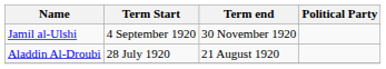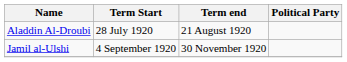 <table class="wikitable">
 <tr ->
 <th>Name</th>
 <th>Term Start</th>
 <th>Term end</th>
 <th>Political Party</th>
 </tr>
 <tr ->
+<td><a href='#'>Aladdin Al-Droubi</a></td>
+<td>28 July 1920</td>
+<td>21 August 1920</td>
+<td></td>
+</tr>
+<tr ->
 <td><a href='#'>Jamil al-Ulshi</a></td>
 <td>4 September 1920</td>
 <td>30 November 1920</td>
 <td></td>
 </tr>
 <tr ->
-<td><a href='#'>Aladdin Al-Droubi</a></td>
-<td>28 July 1920</td>
-<td>21 August 1920</td>
-<td></td>
-</tr>
-<tr ->
 </tr>
 </table>
